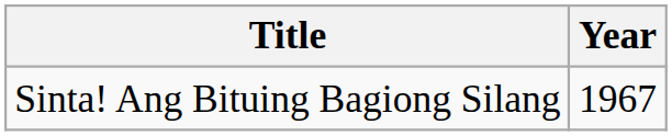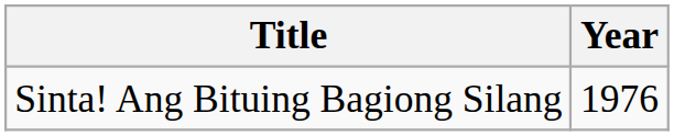 <table class="wikitable">
 <tr>
 <th>Title</th>
 <th>Year</th>
 </tr>
 <tr>
 <td>Sinta! Ang Bituing Bagiong Silang</td>
-<td>1967</td>
+<td>1976</td>
 </tr>
 </table>
